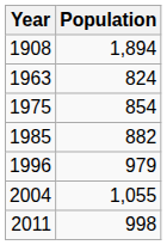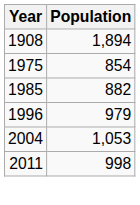 <table class="wikitable" style="line-height:1.1em;">
 <tr>
 <th>Year</th>
 <th>Population</th>
 </tr>
 <tr align="right">
 <td>1908</td>
 <td>1,894</td>
-</tr>
-<tr align="right">
-<td>1963</td>
-<td>824</td>
 </tr>
 <tr align="right">
 <td>1975</td>
 <td>854</td>
 </tr>
 <tr align="right">
 <td>1985</td>
 <td>882</td>
 </tr>
 <tr align="right">
 <td>1996</td>
 <td>979</td>
 </tr>
 <tr align="right">
 <td>2004</td>
-<td>1,055</td>
+<td>1,053</td>
 </tr>
 <tr align="right">
 <td>2011</td>
 <td>998</td>
 </tr>
 </table>
